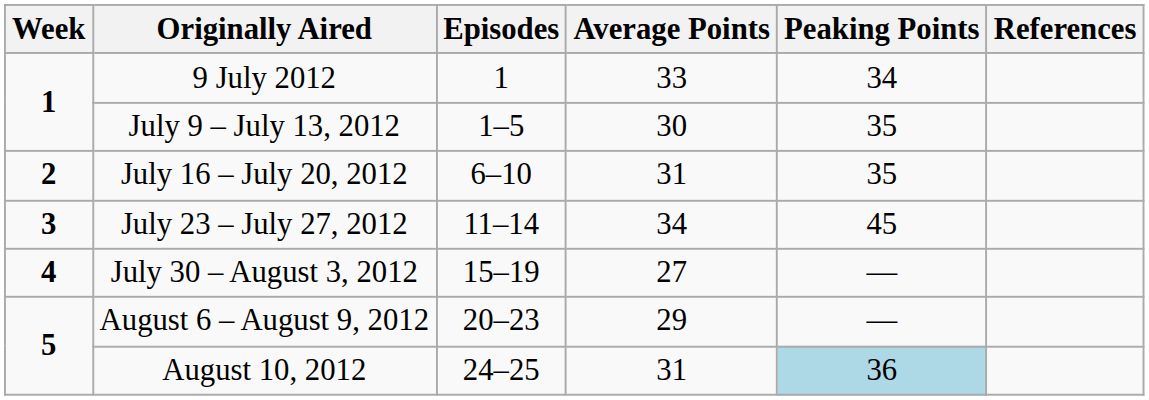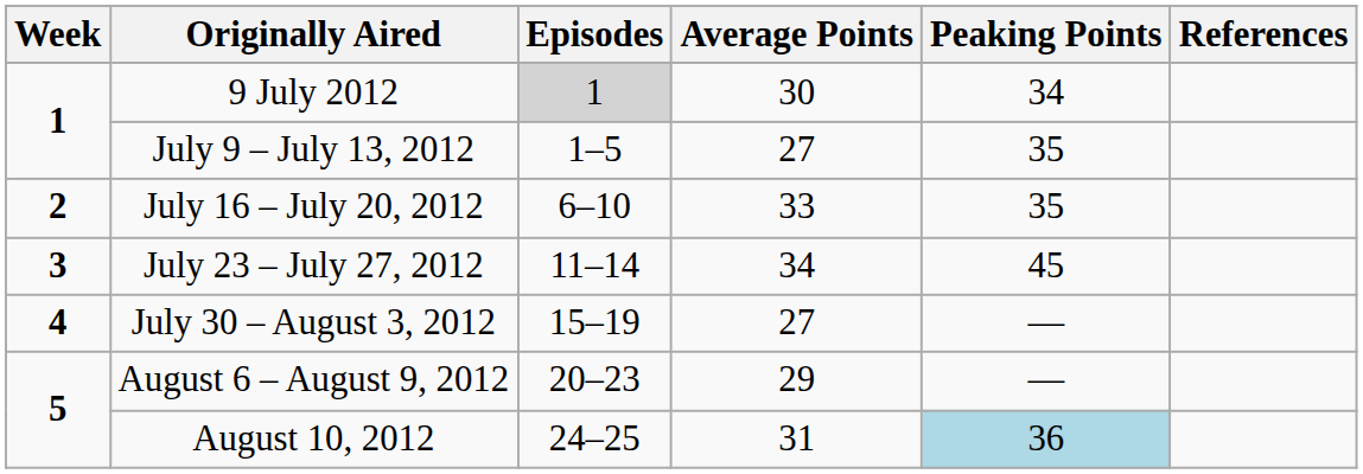 <table class="wikitable" style="text-align:center;">
 <tr>
 <th>Week</th>
 <th>Originally Aired</th>
 <th>Episodes</th>
 <th>Average Points</th>
 <th>Peaking Points</th>
 <th>References</th>
 </tr>
 <tr>
 <td rowspan="2"><strong>1</strong></td>
 <td>9 July 2012</td>
-<td>1</td>
-<td>33</td>
+<td style="background: lightgrey;">1</td>
+<td>30</td>
 <td>34</td>
 <td></td>
 </tr>
 <tr>
 <td>July 9 – July 13, 2012</td>
 <td>1–5</td>
-<td>30</td>
+<td>27</td>
 <td>35</td>
 <td></td>
 </tr>
 <tr>
 <td><strong>2</strong></td>
 <td>July 16 – July 20, 2012</td>
 <td>6–10</td>
-<td>31</td>
+<td>33</td>
 <td>35</td>
 <td></td>
 </tr>
 <tr>
 <td><strong>3</strong></td>
 <td>July 23 – July 27, 2012</td>
 <td>11–14</td>
 <td>34</td>
 <td>45</td>
 <td></td>
 </tr>
 <tr>
 <td><strong>4</strong></td>
 <td>July 30 – August 3, 2012</td>
 <td>15–19</td>
 <td>27</td>
 <td>—</td>
 <td></td>
 </tr>
 <tr>
 <td rowspan="2"><strong>5</strong></td>
 <td>August 6 – August 9, 2012</td>
 <td>20–23</td>
 <td>29</td>
 <td>—</td>
 <td></td>
 </tr>
 <tr>
 <td>August 10, 2012</td>
 <td>24–25</td>
 <td>31</td>
 <td style="background: lightblue;">36</td>
 <td></td>
 </tr>
 </table>
